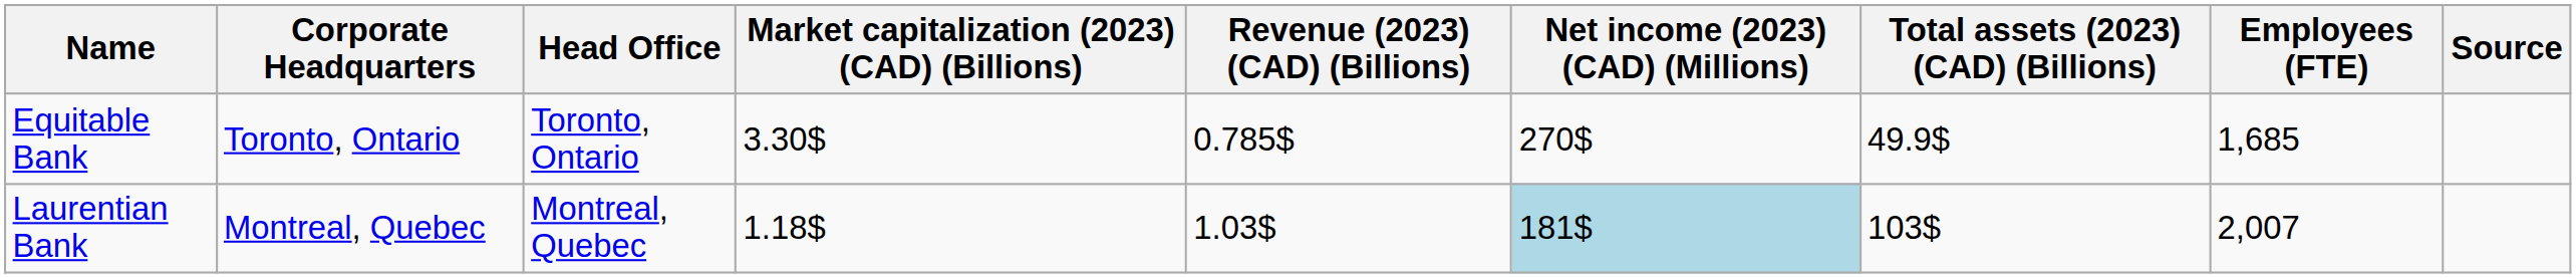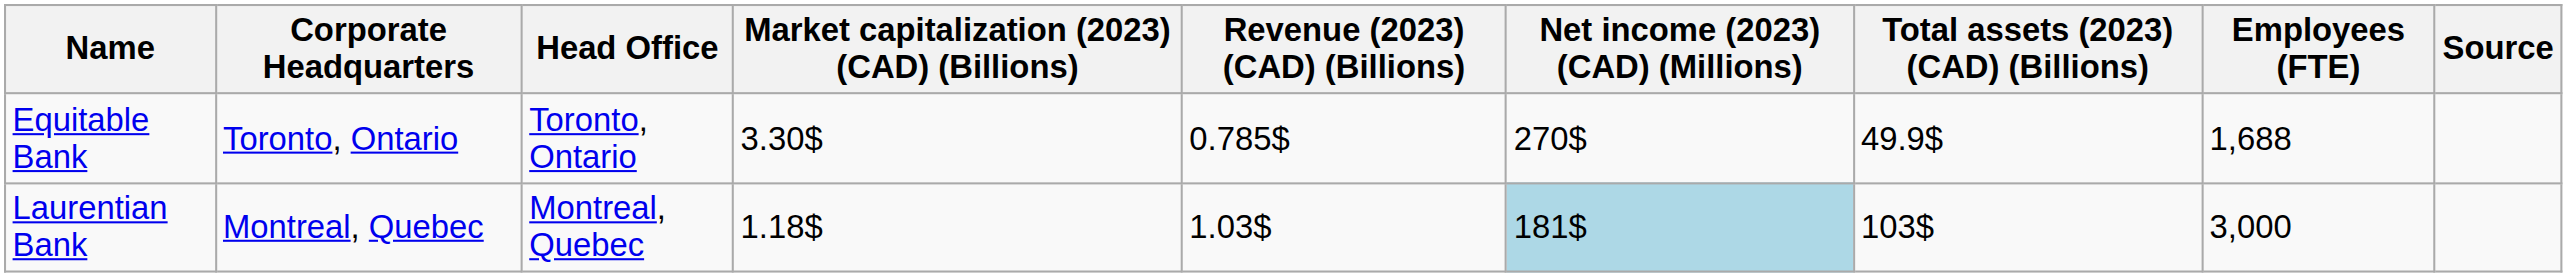 <table class="wikitable">
 <tr>
 <th>Name</th>
 <th>Corporate Headquarters</th>
 <th>Head Office</th>
 <th>Market capitalization (2023) (CAD) (Billions)</th>
 <th>Revenue (2023) (CAD) (Billions)</th>
 <th>Net income (2023) (CAD) (Millions)</th>
 <th>Total assets (2023) (CAD) (Billions)</th>
 <th>Employees (FTE)</th>
 <th>Source</th>
 </tr>
 <tr>
 <td><a href='#'>Equitable Bank</a></td>
 <td><a href='#'>Toronto</a>, <a href='#'>Ontario</a></td>
 <td><a href='#'>Toronto</a>, <a href='#'>Ontario</a></td>
 <td>3.30$</td>
 <td>0.785$</td>
 <td>270$</td>
 <td>49.9$</td>
-<td>1,685</td>
+<td>1,688</td>
 <td></td>
 </tr>
 <tr>
 <td><a href='#'>Laurentian Bank</a></td>
 <td><a href='#'>Montreal</a>, <a href='#'>Quebec</a></td>
 <td><a href='#'>Montreal</a>, <a href='#'>Quebec</a></td>
 <td>1.18$</td>
 <td>1.03$</td>
 <td style="background: lightblue;">181$</td>
 <td>103$</td>
-<td>2,007</td>
+<td>3,000</td>
 <td></td>
 </tr>
 </table>
